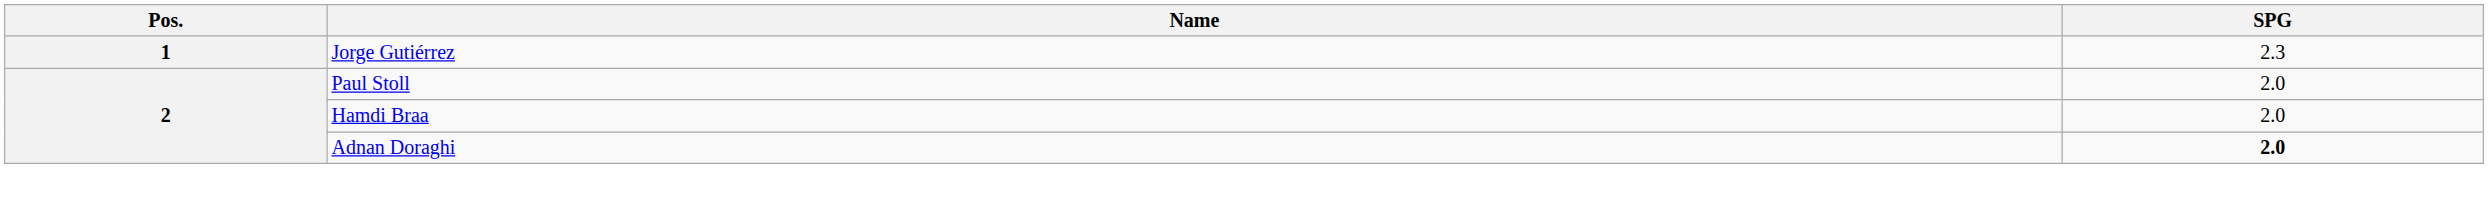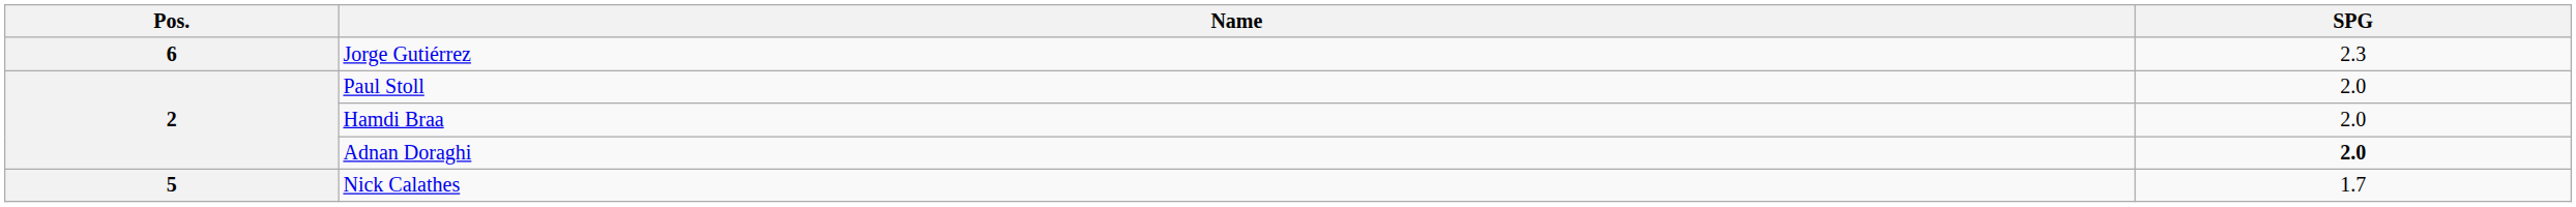 <table class=wikitable width=100% style="text-align:center;">
 <tr>
 <th width="13%">Pos.</th>
 <th width="70%">Name</th>
 <th width="17%">SPG</th>
 </tr>
 <tr>
-<th>1</th>
+<th>6</th>
 <td align=left> <a href='#'>Jorge Gutiérrez</a></td>
 <td>2.3</td>
 </tr>
 <tr>
 <th rowspan=3>2</th>
 <td align=left> <a href='#'>Paul Stoll</a></td>
 <td>2.0</td>
 </tr>
 <tr>
 <td align=left> <a href='#'>Hamdi Braa</a></td>
 <td>2.0</td>
 </tr>
 <tr>
 <td align=left> <a href='#'>Adnan Doraghi</a></td>
 <td><strong>2.0</strong></td>
 </tr>
+<tr>
+<th>5</th>
+<td align=left> <a href='#'>Nick Calathes</a></td>
+<td>1.7</td>
+</tr>
 </table>
